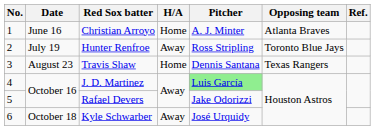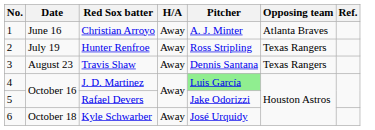 <table class="wikitable">
 <tr>
 <th>No.</th>
 <th>Date</th>
 <th>Red Sox batter</th>
 <th>H/A</th>
 <th>Pitcher</th>
 <th>Opposing team</th>
 <th>Ref.</th>
 </tr>
 <tr>
 <td>1</td>
 <td>June 16</td>
 <td><a href='#'>Christian Arroyo</a></td>
-<td>Home</td>
+<td>Away</td>
 <td><a href='#'>A. J. Minter</a></td>
 <td>Atlanta Braves</td>
 <td></td>
 </tr>
 <tr>
 <td>2</td>
 <td>July 19</td>
 <td><a href='#'>Hunter Renfroe</a></td>
 <td>Away</td>
 <td><a href='#'>Ross Stripling</a></td>
-<td>Toronto Blue Jays</td>
+<td>Texas Rangers</td>
 <td></td>
 </tr>
 <tr>
 <td>3</td>
 <td>August 23</td>
 <td><a href='#'>Travis Shaw</a></td>
-<td>Home</td>
+<td>Away</td>
 <td><a href='#'>Dennis Santana</a></td>
 <td>Texas Rangers</td>
 <td></td>
 </tr>
 <tr>
 <td>4</td>
 <td rowspan=2>October 16</td>
 <td><a href='#'>J. D. Martinez</a></td>
 <td rowspan=2>Away</td>
 <td style="background: lightgreen;"><a href='#'>Luis García</a></td>
 <td rowspan=3>Houston Astros</td>
 <td rowspan=2></td>
 </tr>
 <tr>
 <td>5</td>
 <td><a href='#'>Rafael Devers</a></td>
 <td><a href='#'>Jake Odorizzi</a></td>
 </tr>
 <tr>
 <td>6</td>
 <td>October 18</td>
 <td><a href='#'>Kyle Schwarber</a></td>
 <td>Away</td>
 <td><a href='#'>José Urquidy</a></td>
 <td></td>
 </tr>
 </table>
